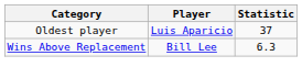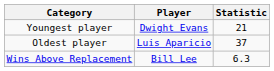 <table class="wikitable" style="text-align:center;">
 <tr>
 <th>Category</th>
 <th>Player</th>
 <th>Statistic</th>
+</tr>
+<tr>
+<td>Youngest player</td>
+<td><a href='#'>Dwight Evans</a></td>
+<td>21</td>
 </tr>
 <tr>
 <td>Oldest player</td>
 <td><a href='#'>Luis Aparicio</a></td>
 <td>37</td>
 </tr>
 <tr>
 <td><a href='#'>Wins Above Replacement</a></td>
 <td><a href='#'>Bill Lee</a></td>
 <td>6.3</td>
 </tr>
 </table>
